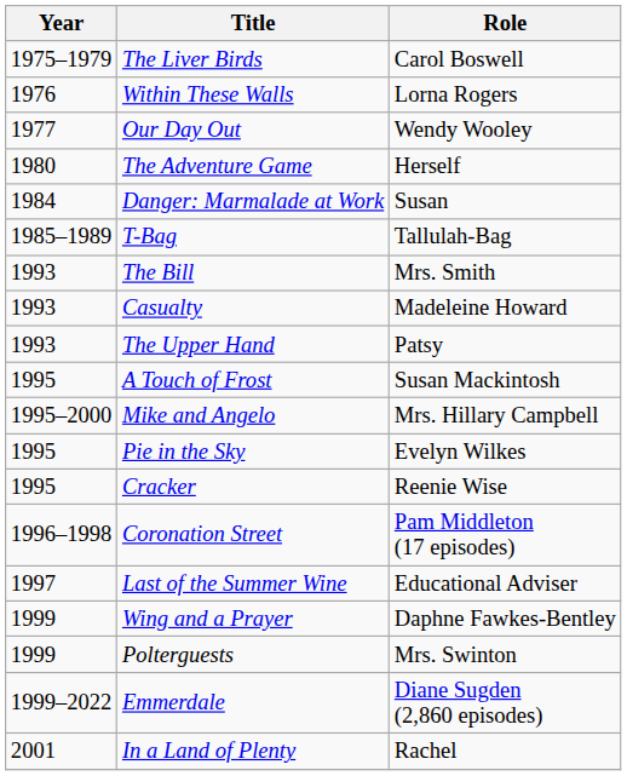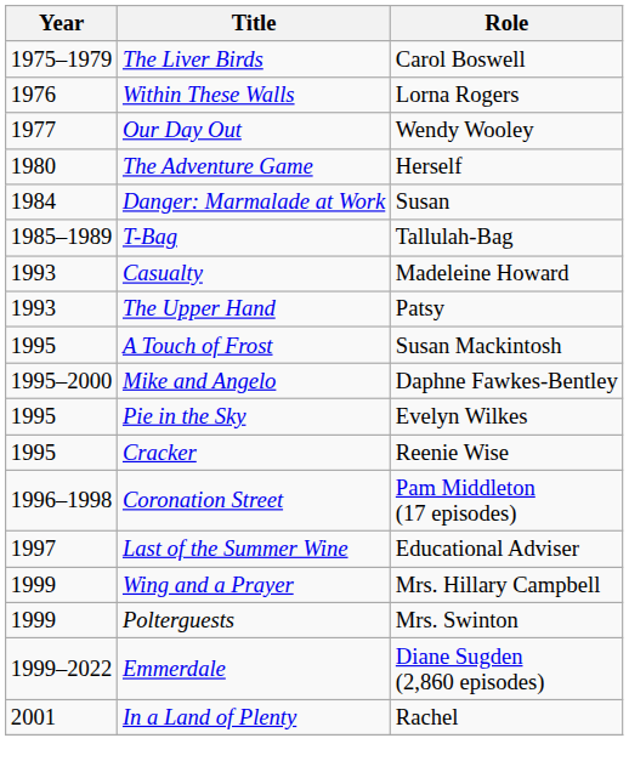 <table class="wikitable">
 <tr>
 <th>Year</th>
 <th>Title</th>
 <th>Role</th>
 </tr>
 <tr>
 <td>1975–1979</td>
 <td><em><a href='#'>The Liver Birds</a></em></td>
 <td>Carol Boswell</td>
 </tr>
 <tr>
 <td>1976</td>
 <td><em><a href='#'>Within These Walls</a></em></td>
 <td>Lorna Rogers</td>
 </tr>
 <tr>
 <td>1977</td>
 <td><em><a href='#'>Our Day Out</a></em></td>
 <td>Wendy Wooley</td>
 </tr>
 <tr>
 <td>1980</td>
 <td><em><a href='#'>The Adventure Game</a></em></td>
 <td>Herself</td>
 </tr>
 <tr>
 <td>1984</td>
 <td><em><a href='#'>Danger: Marmalade at Work</a></em></td>
 <td>Susan</td>
 </tr>
 <tr>
 <td>1985–1989</td>
 <td><em><a href='#'>T-Bag</a></em></td>
 <td>Tallulah-Bag</td>
 </tr>
 <tr>
 <td>1993</td>
-<td><em><a href='#'>The Bill</a></em></td>
-<td>Mrs. Smith</td>
-</tr>
-<tr>
-<td>1993</td>
 <td><em><a href='#'>Casualty</a></em></td>
 <td>Madeleine Howard</td>
 </tr>
 <tr>
 <td>1993</td>
 <td><em><a href='#'>The Upper Hand</a></em></td>
 <td>Patsy</td>
 </tr>
 <tr>
 <td>1995</td>
 <td><em><a href='#'>A Touch of Frost</a></em></td>
 <td>Susan Mackintosh</td>
 </tr>
 <tr>
 <td>1995–2000</td>
 <td><em><a href='#'>Mike and Angelo</a></em></td>
-<td>Mrs. Hillary Campbell</td>
+<td>Daphne Fawkes-Bentley</td>
 </tr>
 <tr>
 <td>1995</td>
 <td><em><a href='#'>Pie in the Sky</a></em></td>
 <td>Evelyn Wilkes</td>
 </tr>
 <tr>
 <td>1995</td>
 <td><em><a href='#'>Cracker</a></em></td>
 <td>Reenie Wise</td>
 </tr>
 <tr>
 <td>1996–1998</td>
 <td><em><a href='#'>Coronation Street</a></em></td>
 <td><a href='#'>Pam Middleton</a> <br>(17 episodes)</td>
 </tr>
 <tr>
 <td>1997</td>
 <td><em><a href='#'>Last of the Summer Wine</a></em></td>
 <td>Educational Adviser</td>
 </tr>
 <tr>
 <td>1999</td>
 <td><em><a href='#'>Wing and a Prayer</a></em></td>
-<td>Daphne Fawkes-Bentley</td>
+<td>Mrs. Hillary Campbell</td>
 </tr>
 <tr>
 <td>1999</td>
 <td><em>Polterguests</em></td>
 <td>Mrs. Swinton</td>
 </tr>
 <tr>
 <td>1999–2022</td>
 <td><em><a href='#'>Emmerdale</a></em></td>
 <td><a href='#'>Diane Sugden</a> <br> (2,860 episodes)</td>
 </tr>
 <tr>
 <td>2001</td>
 <td><em><a href='#'>In a Land of Plenty</a></em></td>
 <td>Rachel</td>
 </tr>
 <tr>
 </tr>
 </table>
